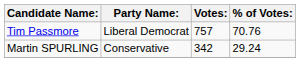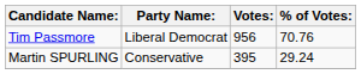 <table class="wikitable">
 <tr>
 <th>Candidate Name:</th>
 <th>Party Name:</th>
 <th>Votes:</th>
 <th>% of Votes:</th>
 </tr>
 <tr>
 <td><a href='#'>Tim Passmore</a></td>
 <td>Liberal Democrat</td>
-<td>757</td>
+<td>956</td>
 <td>70.76</td>
 </tr>
 <tr>
 <td>Martin SPURLING</td>
 <td>Conservative</td>
-<td>342</td>
+<td>395</td>
 <td>29.24</td>
 </tr>
 <tr>
 </tr>
 </table>
